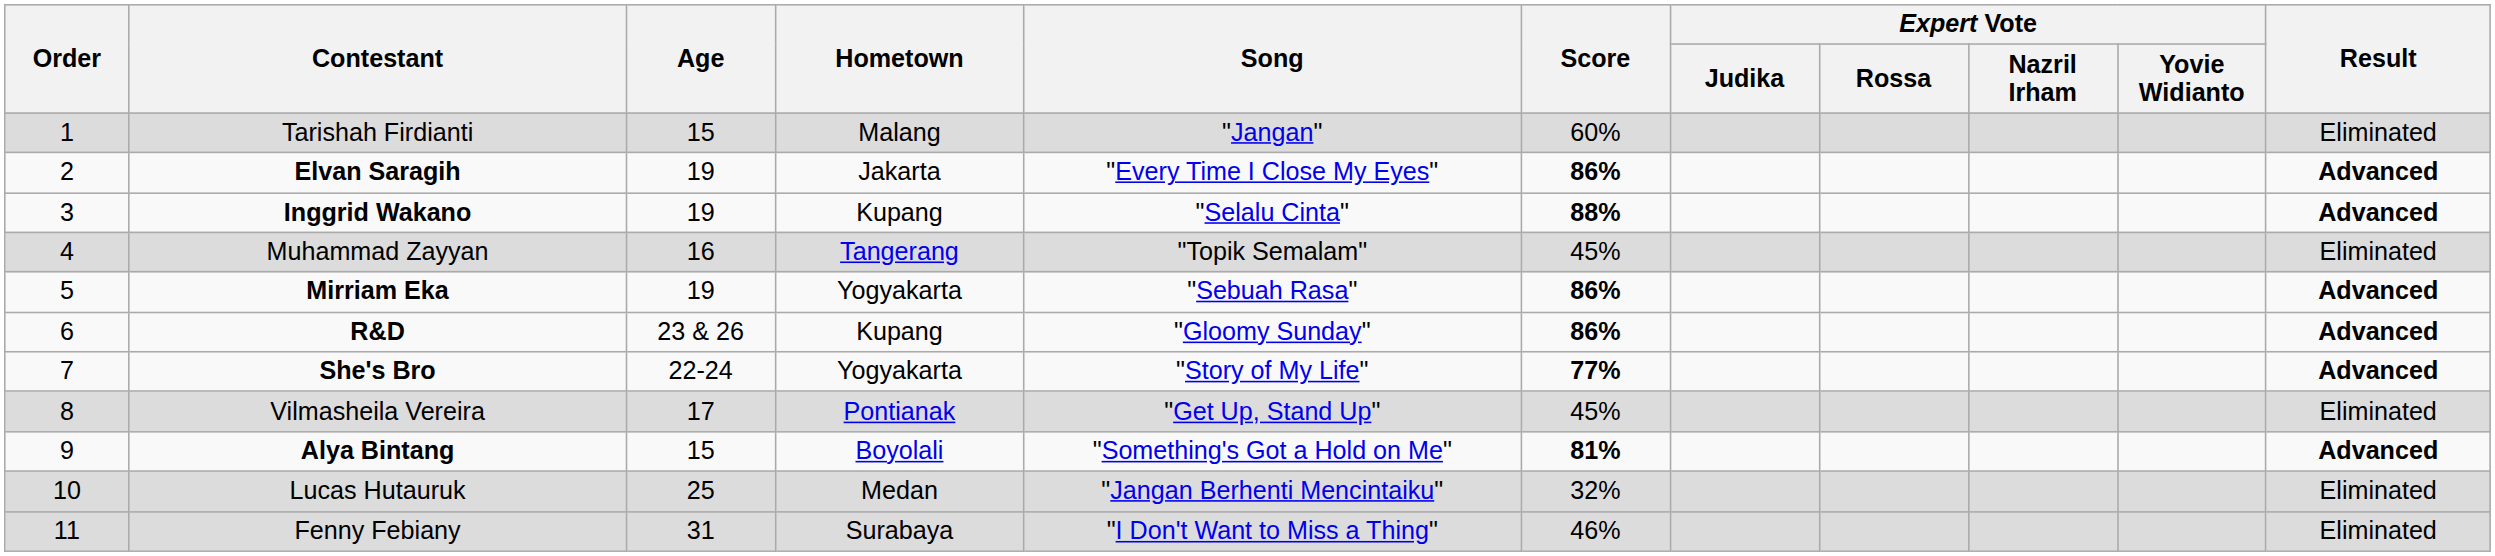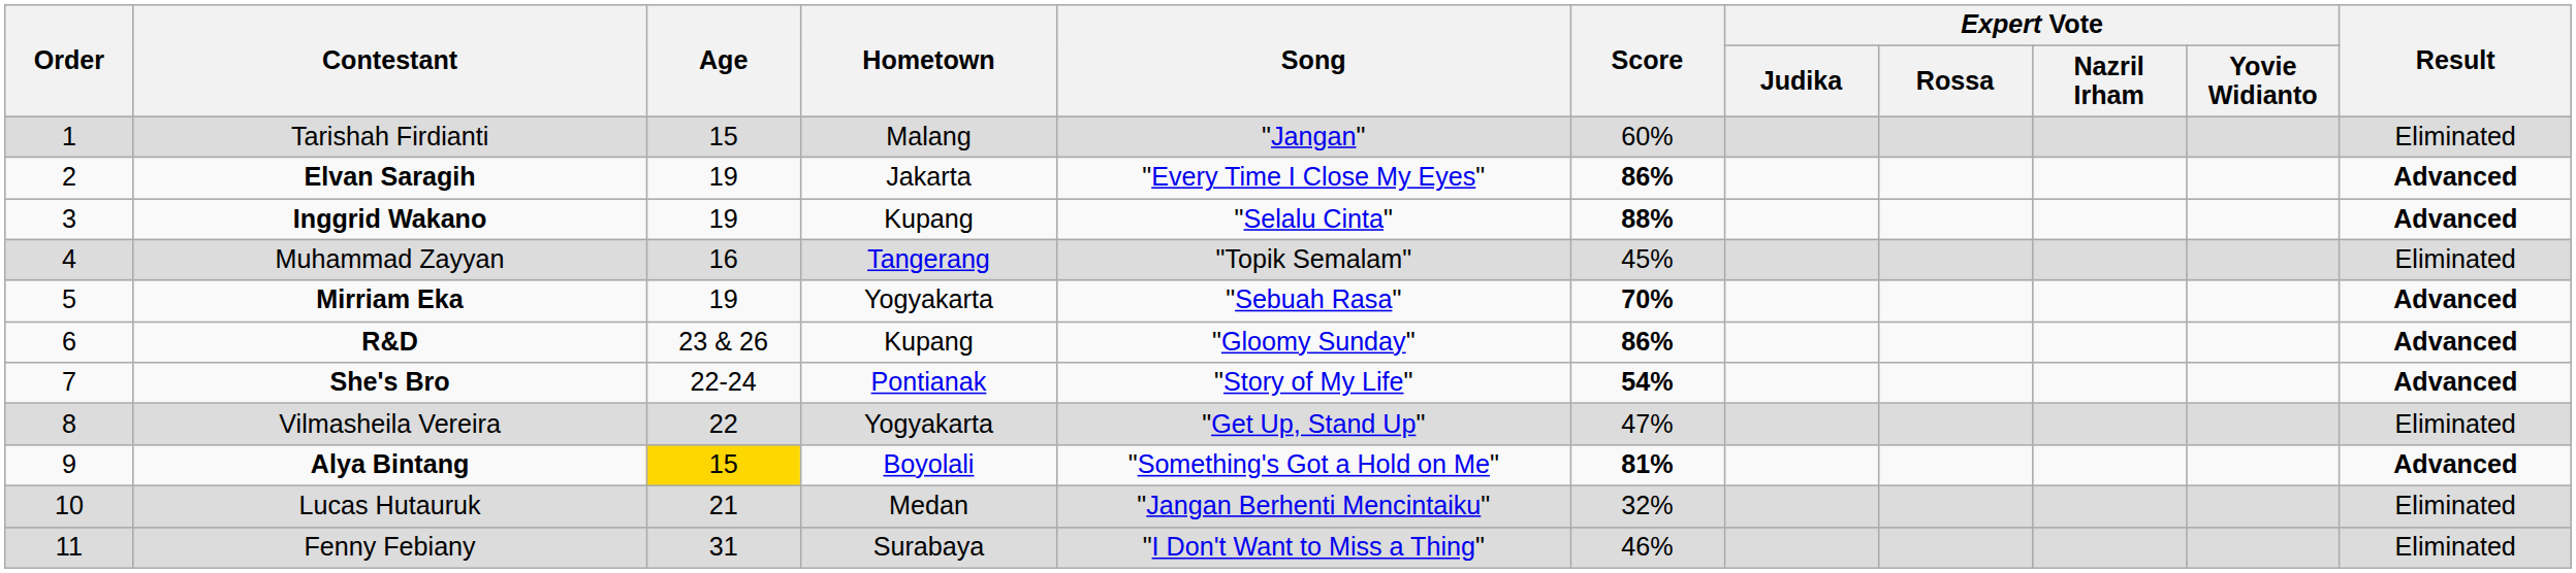 <table class="wikitable" style="text-align:center; width:100%;">
 <tr>
 <th scope="col" rowspan="2" style="width:05%;">Order</th>
 <th scope="col" rowspan="2" style="width:20%;">Contestant</th>
 <th scope="col" rowspan="2" style="width:06%;">Age</th>
 <th scope="col" rowspan="2" style="width:10%;">Hometown</th>
 <th scope="col" rowspan="2" style="width:20%;">Song</th>
 <th rowspan="2" style="width:6%">Score</th>
 <th scope="col" colspan="4" style="width:24%;"><em>Expert</em> Vote</th>
 <th rowspan="2" style="width:10%">Result</th>
 </tr>
 <tr>
 <th style="width:06%;">Judika</th>
 <th style="width:06%;">Rossa</th>
 <th style="width:06%;">Nazril Irham</th>
 <th style="width:06%;">Yovie Widianto</th>
 </tr>
 <tr style="background:#DCDCDC;">
 <td>1</td>
 <td>Tarishah Firdianti</td>
 <td>15</td>
 <td>Malang</td>
 <td>"<a href='#'>Jangan</a>"</td>
 <td>60%</td>
 <td></td>
 <td></td>
 <td></td>
 <td></td>
 <td>Eliminated</td>
 </tr>
 <tr>
 <td>2</td>
 <td><strong>Elvan Saragih</strong></td>
 <td>19</td>
 <td>Jakarta</td>
 <td>"<a href='#'>Every Time I Close My Eyes</a>"</td>
 <td><strong>86%</strong></td>
 <td></td>
 <td></td>
 <td></td>
 <td></td>
 <td><strong>Advanced</strong></td>
 </tr>
 <tr>
 <td>3</td>
 <td><strong>Inggrid Wakano</strong></td>
 <td>19</td>
 <td>Kupang</td>
 <td>"<a href='#'>Selalu Cinta</a>"</td>
 <td><strong>88%</strong></td>
 <td></td>
 <td></td>
 <td></td>
 <td></td>
 <td><strong>Advanced</strong></td>
 </tr>
 <tr style="background:#DCDCDC;">
 <td>4</td>
 <td>Muhammad Zayyan</td>
 <td>16</td>
 <td><a href='#'>Tangerang</a></td>
 <td>"Topik Semalam"</td>
 <td>45%</td>
 <td></td>
 <td></td>
 <td></td>
 <td></td>
 <td>Eliminated</td>
 </tr>
 <tr>
 <td>5</td>
 <td><strong>Mirriam Eka</strong></td>
 <td>19</td>
 <td>Yogyakarta</td>
 <td>"<a href='#'>Sebuah Rasa</a>"</td>
-<td><strong>86%</strong></td>
+<td><strong>70%</strong></td>
 <td></td>
 <td></td>
 <td></td>
 <td></td>
 <td><strong>Advanced</strong></td>
 </tr>
 <tr>
 <td>6</td>
 <td><strong>R&D</strong></td>
 <td>23 & 26</td>
 <td>Kupang</td>
 <td>"<a href='#'>Gloomy Sunday</a>"</td>
 <td><strong>86%</strong></td>
 <td></td>
 <td></td>
 <td></td>
 <td></td>
 <td><strong>Advanced</strong></td>
 </tr>
 <tr>
 <td>7</td>
 <td><strong>She's Bro</strong></td>
 <td>22-24</td>
-<td>Yogyakarta</td>
+<td><a href='#'>Pontianak</a></td>
 <td>"<a href='#'>Story of My Life</a>"</td>
-<td><strong>77%</strong></td>
+<td><strong>54%</strong></td>
 <td></td>
 <td></td>
 <td></td>
 <td></td>
 <td><strong>Advanced</strong></td>
 </tr>
 <tr style="background:#DCDCDC;">
 <td>8</td>
 <td>Vilmasheila Vereira</td>
-<td>17</td>
-<td><a href='#'>Pontianak</a></td>
+<td>22</td>
+<td>Yogyakarta</td>
 <td>"<a href='#'>Get Up, Stand Up</a>"</td>
-<td>45%</td>
+<td>47%</td>
 <td></td>
 <td></td>
 <td></td>
 <td></td>
 <td>Eliminated</td>
 </tr>
 <tr>
 <td>9</td>
 <td><strong>Alya Bintang</strong></td>
-<td>15</td>
+<td style="background: gold;">15</td>
 <td><a href='#'>Boyolali</a></td>
 <td>"<a href='#'>Something's Got a Hold on Me</a>"</td>
 <td><strong>81%</strong></td>
 <td></td>
 <td></td>
 <td></td>
 <td></td>
 <td><strong>Advanced</strong></td>
 </tr>
 <tr style="background:#DCDCDC;">
 <td>10</td>
 <td>Lucas Hutauruk</td>
-<td>25</td>
+<td>21</td>
 <td>Medan</td>
 <td>"<a href='#'>Jangan Berhenti Mencintaiku</a>"</td>
 <td>32%</td>
 <td></td>
 <td></td>
 <td></td>
 <td></td>
 <td>Eliminated</td>
 </tr>
 <tr style="background:#DCDCDC;">
 <td>11</td>
 <td>Fenny Febiany</td>
 <td>31</td>
 <td>Surabaya</td>
 <td>"<a href='#'>I Don't Want to Miss a Thing</a>"</td>
 <td>46%</td>
 <td></td>
 <td></td>
 <td></td>
 <td></td>
 <td>Eliminated</td>
 </tr>
 </table>
